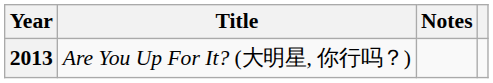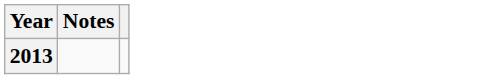 <table class="wikitable sortable plainrowheaders">
 <tr>
 <th scope="col">Year</th>
-<th scope="col">Title</th>
 <th scope="col" class="unsortable">Notes</th>
 <th scope="col" class="unsortable"></th>
 </tr>
 <tr>
 <th scope="row" rowspan="1">2013</th>
-<td><em>Are You Up For It?</em> (大明星, 你行吗？)</td>
 <td></td>
 <td></td>
 </tr>
 </table>
